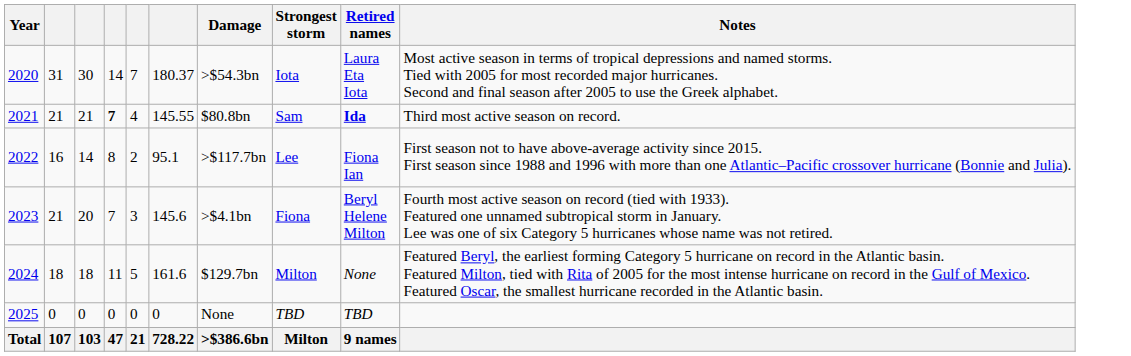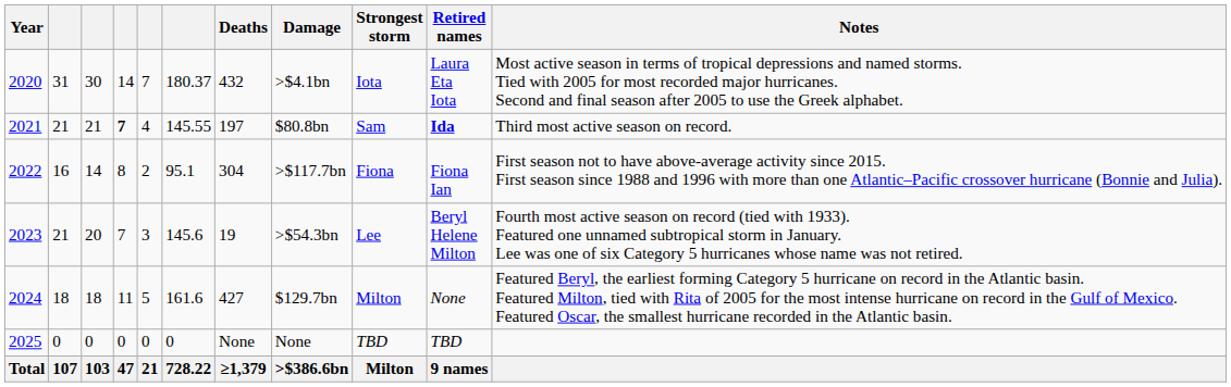 <table class="wikitable sortable">
 <tr>
 <th>Year</th>
 <th></th>
 <th></th>
 <th></th>
 <th></th>
 <th></th>
+<th>Deaths</th>
 <th>Damage</th>
 <th>Strongest<br>storm</th>
 <th><a href='#'>Retired</a><br>names</th>
 <th>Notes</th>
 </tr>
 <tr>
 <td><a href='#'>2020</a></td>
 <td>31</td>
 <td>30</td>
 <td>14</td>
 <td>7</td>
 <td>180.37</td>
-<td>>$54.3bn</td>
+<td>432</td>
+<td>>$4.1bn</td>
 <td> <a href='#'>Iota</a></td>
 <td> <a href='#'>Laura</a><br> <a href='#'>Eta</a><br> <a href='#'>Iota</a></td>
 <td>Most active season in terms of tropical depressions and named storms.<br>Tied with 2005 for most recorded major hurricanes.<br>Second and final season after 2005 to use the Greek alphabet.</td>
 </tr>
 <tr>
 <td><a href='#'>2021</a></td>
 <td>21</td>
 <td>21</td>
 <td><strong>7</strong></td>
 <td>4</td>
 <td>145.55</td>
+<td>197</td>
 <td>$80.8bn</td>
 <td> <a href='#'>Sam</a></td>
 <td><strong> <a href='#'>Ida</a></strong></td>
 <td>Third most active season on record.</td>
 </tr>
 <tr>
 <td><a href='#'>2022</a></td>
 <td>16</td>
 <td>14</td>
 <td>8</td>
 <td>2</td>
 <td>95.1</td>
+<td>304</td>
 <td>>$117.7bn</td>
-<td> <a href='#'>Lee</a></td>
+<td> <a href='#'>Fiona</a></td>
 <td><br> <a href='#'>Fiona</a> <br> <a href='#'>Ian</a></td>
 <td>First season not to have above-average activity since 2015.<br>First season since 1988 and 1996 with more than one <a href='#'>Atlantic–Pacific crossover hurricane</a> (<a href='#'>Bonnie</a> and <a href='#'>Julia</a>).</td>
 </tr>
 <tr>
 <td><a href='#'>2023</a></td>
 <td>21</td>
 <td>20</td>
 <td>7</td>
 <td>3</td>
 <td>145.6</td>
-<td>>$4.1bn</td>
-<td> <a href='#'>Fiona</a></td>
+<td>19</td>
+<td>>$54.3bn</td>
+<td> <a href='#'>Lee</a></td>
 <td> <a href='#'>Beryl</a><br> <a href='#'>Helene</a><br> <a href='#'>Milton</a></td>
 <td>Fourth most active season on record (tied with 1933).<br>Featured one unnamed subtropical storm in January.<br>Lee was one of six Category 5 hurricanes whose name was not retired.</td>
 </tr>
 <tr>
 <td><a href='#'>2024</a></td>
 <td>18</td>
 <td>18</td>
 <td>11</td>
 <td>5</td>
 <td>161.6</td>
+<td>427</td>
 <td>$129.7bn</td>
 <td> <a href='#'>Milton</a></td>
 <td><em>None</em></td>
 <td>Featured <a href='#'>Beryl</a>, the earliest forming Category 5 hurricane on record in the Atlantic basin.<br>Featured <a href='#'>Milton</a>, tied with <a href='#'>Rita</a> of 2005 for the most intense hurricane on record in the <a href='#'>Gulf of Mexico</a>.<br> Featured <a href='#'>Oscar</a>, the smallest hurricane recorded in the Atlantic basin.</td>
 </tr>
 <tr>
 <td><a href='#'>2025</a></td>
 <td>0</td>
 <td>0</td>
 <td>0</td>
 <td>0</td>
 <td>0</td>
 <td>None</td>
+<td>None</td>
 <td><em>TBD</em></td>
 <td><em>TBD</em></td>
 <td></td>
 </tr>
 <tr class="sortbottom">
 <th>Total</th>
 <th>107</th>
 <th>103</th>
 <th>47</th>
 <th>21</th>
 <th>728.22</th>
+<th>≥1,379</th>
 <th>>$386.6bn</th>
 <th>Milton</th>
 <th>9 names</th>
 <th></th>
 </tr>
 </table>
